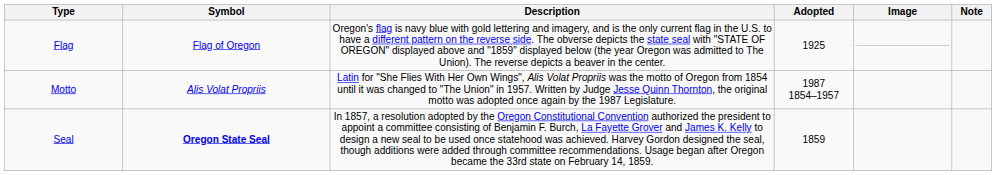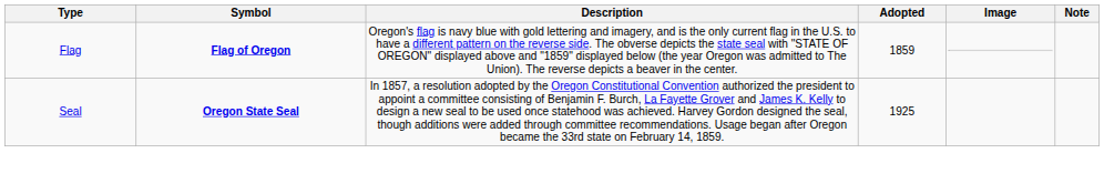 <table class="wikitable sortable" style="text-align:center;">
 <tr>
 <th width=12%>Type</th>
 <th width=21%>Symbol</th>
 <th width=45% class=unsortable>Description</th>
 <th width=8%>Adopted</th>
 <th width=10% class=unsortable>Image</th>
 <th width=4%  class=unsortable>Note</th>
 </tr>
 <tr>
 <td><a href='#'>Flag</a></td>
-<td><a href='#'>Flag of Oregon</a></td>
+<td><strong><a href='#'>Flag of Oregon</a></strong></td>
 <td>Oregon's <a href='#'>flag</a> is navy blue with gold lettering and imagery, and is the only current flag in the U.S. to have a <a href='#'>different pattern on the reverse side</a>. The obverse depicts the <a href='#'>state seal</a> with "STATE OF OREGON" displayed above and "1859" displayed below (the year Oregon was admitted to The Union). The reverse depicts a beaver in the center.</td>
-<td>1925</td>
+<td>1859</td>
 <td><hr></td>
 <td><br></td>
-</tr>
-<tr>
-<td><a href='#'>Motto</a></td>
-<td><em><a href='#'>Alis Volat Propriis</a></em></td>
-<td><a href='#'>Latin</a> for "She Flies With Her Own Wings", <em>Alis Volat Propriis</em> was the motto of Oregon from 1854 until it was changed to "The Union" in 1957. Written by Judge <a href='#'>Jesse Quinn Thornton</a>, the original motto was adopted once again by the 1987 Legislature.</td>
-<td>1987<br>1854–1957</td>
-<td></td>
-<td></td>
 </tr>
 <tr>
 <td><a href='#'>Seal</a></td>
 <td><strong><a href='#'>Oregon State Seal</a></strong></td>
 <td>In 1857, a resolution adopted by the <a href='#'>Oregon Constitutional Convention</a> authorized the president to appoint a committee consisting of Benjamin F. Burch, <a href='#'>La Fayette Grover</a> and <a href='#'>James K. Kelly</a> to design a new seal to be used once statehood was achieved. Harvey Gordon designed the seal, though additions were added through committee recommendations. Usage began after Oregon became the 33rd state on February 14, 1859.</td>
-<td>1859</td>
+<td>1925</td>
 <td></td>
 <td><br></td>
 </tr>
 </table>
